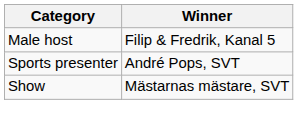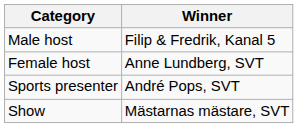 <table class="wikitable">
 <tr>
 <th>Category</th>
 <th>Winner</th>
 </tr>
 <tr>
 <td>Male host</td>
 <td>Filip & Fredrik, Kanal 5</td>
 </tr>
 <tr>
+<td>Female host</td>
+<td>Anne Lundberg, SVT</td>
+</tr>
+<tr>
 <td>Sports presenter</td>
 <td>André Pops, SVT</td>
 </tr>
 <tr>
 <td>Show</td>
 <td>Mästarnas mästare, SVT</td>
 </tr>
 </table>
